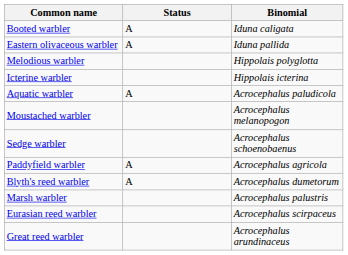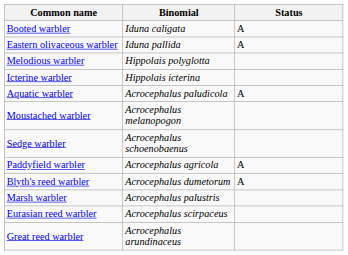 <table width=60% class="wikitable">
 <tr>
 <th width=35%>Common name</th>
+<th width=33%>Binomial</th>
 <th width=32%>Status</th>
-<th width=33%>Binomial</th>
 </tr>
 <tr>
 <td><a href='#'>Booted warbler</a></td>
+<td><em>Iduna caligata</em></td>
 <td>A</td>
-<td><em>Iduna caligata</em></td>
 </tr>
 <tr>
 <td><a href='#'>Eastern olivaceous warbler</a></td>
+<td><em>Iduna pallida</em></td>
 <td>A</td>
-<td><em>Iduna pallida</em></td>
 </tr>
 <tr>
 <td><a href='#'>Melodious warbler</a></td>
+<td><em>Hippolais polyglotta</em></td>
 <td></td>
-<td><em>Hippolais polyglotta</em></td>
 </tr>
 <tr>
 <td><a href='#'>Icterine warbler</a></td>
+<td><em>Hippolais icterina</em></td>
 <td></td>
-<td><em>Hippolais icterina</em></td>
 </tr>
 <tr>
 <td><a href='#'>Aquatic warbler</a></td>
+<td><em>Acrocephalus paludicola</em></td>
 <td>A</td>
-<td><em>Acrocephalus paludicola</em></td>
 </tr>
 <tr>
 <td><a href='#'>Moustached warbler</a></td>
+<td><em>Acrocephalus melanopogon</em></td>
 <td></td>
-<td><em>Acrocephalus melanopogon</em></td>
 </tr>
 <tr>
 <td><a href='#'>Sedge warbler</a></td>
+<td><em>Acrocephalus schoenobaenus</em></td>
 <td></td>
-<td><em>Acrocephalus schoenobaenus</em></td>
 </tr>
 <tr>
 <td><a href='#'>Paddyfield warbler</a></td>
+<td><em>Acrocephalus agricola</em></td>
 <td>A</td>
-<td><em>Acrocephalus agricola</em></td>
 </tr>
 <tr>
 <td><a href='#'>Blyth's reed warbler</a></td>
+<td><em>Acrocephalus dumetorum</em></td>
 <td>A</td>
-<td><em>Acrocephalus dumetorum</em></td>
 </tr>
 <tr>
 <td><a href='#'>Marsh warbler</a></td>
+<td><em>Acrocephalus palustris</em></td>
 <td></td>
-<td><em>Acrocephalus palustris</em></td>
 </tr>
 <tr>
 <td><a href='#'>Eurasian reed warbler</a></td>
+<td><em>Acrocephalus scirpaceus</em></td>
 <td></td>
-<td><em>Acrocephalus scirpaceus</em></td>
 </tr>
 <tr>
 <td><a href='#'>Great reed warbler</a></td>
+<td><em>Acrocephalus arundinaceus</em></td>
 <td></td>
-<td><em>Acrocephalus arundinaceus</em></td>
 </tr>
 </table>
